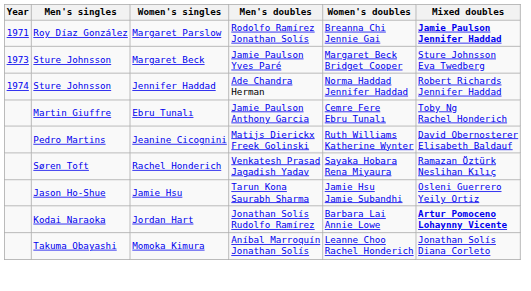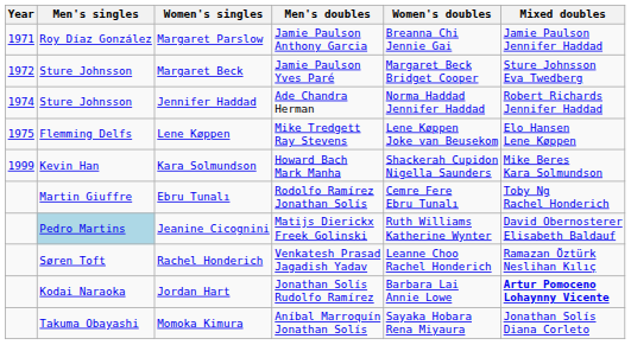 <table class=wikitable style="font-size:90%;">
 <tr>
 <th>Year</th>
 <th>Men's singles</th>
 <th>Women's singles</th>
 <th>Men's doubles</th>
 <th>Women's doubles</th>
 <th>Mixed doubles</th>
 </tr>
 <tr>
 <td><a href='#'>1971</a></td>
 <td> <a href='#'>Roy Díaz González</a></td>
 <td> <a href='#'>Margaret Parslow</a></td>
-<td> <a href='#'>Rodolfo Ramírez</a><br> <a href='#'>Jonathan Solís</a></td>
+<td> <a href='#'>Jamie Paulson</a><br> <a href='#'>Anthony Garcia</a></td>
 <td> <a href='#'>Breanna Chi</a><br> <a href='#'>Jennie Gai</a></td>
-<td><strong> <a href='#'>Jamie Paulson</a><br> <a href='#'>Jennifer Haddad</a></strong></td>
+<td> <a href='#'>Jamie Paulson</a><br> <a href='#'>Jennifer Haddad</a></td>
 </tr>
 <tr>
-<td><a href='#'>1973</a></td>
+<td><a href='#'>1972</a></td>
 <td> <a href='#'>Sture Johnsson</a></td>
 <td> <a href='#'>Margaret Beck</a></td>
 <td> <a href='#'>Jamie Paulson</a><br> <a href='#'>Yves Paré</a></td>
 <td> <a href='#'>Margaret Beck</a><br> <a href='#'>Bridget Cooper</a></td>
 <td> <a href='#'>Sture Johnsson</a><br> <a href='#'>Eva Twedberg</a></td>
 </tr>
 <tr>
 <td><a href='#'>1974</a></td>
 <td> <a href='#'>Sture Johnsson</a></td>
 <td> <a href='#'>Jennifer Haddad</a></td>
 <td> <a href='#'>Ade Chandra</a><br> Herman</td>
 <td> <a href='#'>Norma Haddad</a><br> <a href='#'>Jennifer Haddad</a></td>
 <td> <a href='#'>Robert Richards</a><br> <a href='#'>Jennifer Haddad</a></td>
 </tr>
 <tr>
+<td><a href='#'>1975</a></td>
+<td> <a href='#'>Flemming Delfs</a></td>
+<td> <a href='#'>Lene Køppen</a></td>
+<td> <a href='#'>Mike Tredgett</a><br> <a href='#'>Ray Stevens</a></td>
+<td> <a href='#'>Lene Køppen</a><br> <a href='#'>Joke van Beusekom</a></td>
+<td> <a href='#'>Elo Hansen</a><br> <a href='#'>Lene Køppen</a></td>
+</tr>
+<tr>
+<td><a href='#'>1999</a></td>
+<td> <a href='#'>Kevin Han</a></td>
+<td> <a href='#'>Kara Solmundson</a></td>
+<td> <a href='#'>Howard Bach</a><br> <a href='#'>Mark Manha</a></td>
+<td> <a href='#'>Shackerah Cupidon</a><br> <a href='#'>Nigella Saunders</a></td>
+<td> <a href='#'>Mike Beres</a><br> <a href='#'>Kara Solmundson</a></td>
+</tr>
+<tr>
 <td></td>
 <td> <a href='#'>Martin Giuffre</a></td>
 <td> <a href='#'>Ebru Tunalı</a></td>
-<td> <a href='#'>Jamie Paulson</a><br> <a href='#'>Anthony Garcia</a></td>
+<td> <a href='#'>Rodolfo Ramírez</a><br> <a href='#'>Jonathan Solís</a></td>
 <td> <a href='#'>Cemre Fere</a><br> <a href='#'>Ebru Tunalı</a></td>
 <td> <a href='#'>Toby Ng</a><br> <a href='#'>Rachel Honderich</a></td>
 </tr>
 <tr>
 <td></td>
-<td> <a href='#'>Pedro Martins</a></td>
+<td style="background: lightblue;"> <a href='#'>Pedro Martins</a></td>
 <td> <a href='#'>Jeanine Cicognini</a></td>
 <td> <a href='#'>Matijs Dierickx</a><br> <a href='#'>Freek Golinski</a></td>
 <td> <a href='#'>Ruth Williams</a><br> <a href='#'>Katherine Wynter</a></td>
 <td> <a href='#'>David Obernosterer</a><br> <a href='#'>Elisabeth Baldauf</a></td>
 </tr>
 <tr>
 <td></td>
 <td> <a href='#'>Søren Toft</a></td>
 <td> <a href='#'>Rachel Honderich</a></td>
 <td> <a href='#'>Venkatesh Prasad</a><br> <a href='#'>Jagadish Yadav</a></td>
-<td> <a href='#'>Sayaka Hobara</a><br> <a href='#'>Rena Miyaura</a></td>
+<td> <a href='#'>Leanne Choo</a><br> <a href='#'>Rachel Honderich</a></td>
 <td> <a href='#'>Ramazan Öztürk</a><br> <a href='#'>Neslihan Kılıç</a></td>
-</tr>
-<tr>
-<td></td>
-<td> <a href='#'>Jason Ho-Shue</a></td>
-<td> <a href='#'>Jamie Hsu</a></td>
-<td> <a href='#'>Tarun Kona</a><br> <a href='#'>Saurabh Sharma</a></td>
-<td> <a href='#'>Jamie Hsu</a><br> <a href='#'>Jamie Subandhi</a></td>
-<td> <a href='#'>Osleni Guerrero</a><br> <a href='#'>Yeily Ortiz</a></td>
 </tr>
 <tr>
 <td></td>
 <td> <a href='#'>Kodai Naraoka</a></td>
 <td> <a href='#'>Jordan Hart</a></td>
 <td> <a href='#'>Jonathan Solís</a><br> <a href='#'>Rudolfo Ramírez</a></td>
 <td> <a href='#'>Barbara Lai</a><br> <a href='#'>Annie Lowe</a></td>
 <td><strong> <a href='#'>Artur Pomoceno</a><br> <a href='#'>Lohaynny Vicente</a></strong></td>
 </tr>
 <tr>
 <td></td>
 <td> <a href='#'>Takuma Obayashi</a></td>
 <td> <a href='#'>Momoka Kimura</a></td>
 <td> <a href='#'>Aníbal Marroquín</a><br> <a href='#'>Jonathan Solís</a></td>
-<td> <a href='#'>Leanne Choo</a><br> <a href='#'>Rachel Honderich</a></td>
+<td> <a href='#'>Sayaka Hobara</a><br> <a href='#'>Rena Miyaura</a></td>
 <td> <a href='#'>Jonathan Solís</a><br> <a href='#'>Diana Corleto</a></td>
 </tr>
 </table>
